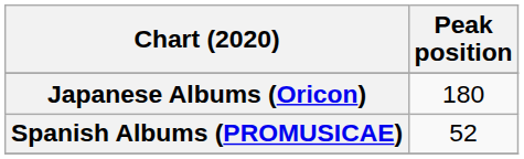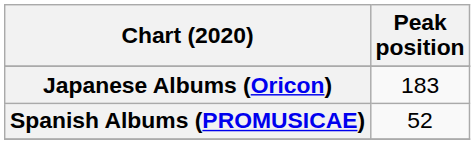 <table class="wikitable sortable plainrowheaders" style="text-align:center">
 <tr>
 <th scope="col">Chart (2020)</th>
 <th scope="col">Peak<br>position</th>
 </tr>
 <tr>
 </tr>
 <tr>
 </tr>
 <tr>
 </tr>
 <tr>
 <th scope="row">Japanese Albums (<a href='#'>Oricon</a>)</th>
-<td>180</td>
+<td>183</td>
 </tr>
 <tr>
 <th scope="row">Spanish Albums (<a href='#'>PROMUSICAE</a>)</th>
 <td>52</td>
 </tr>
 <tr>
 </tr>
 </table>
